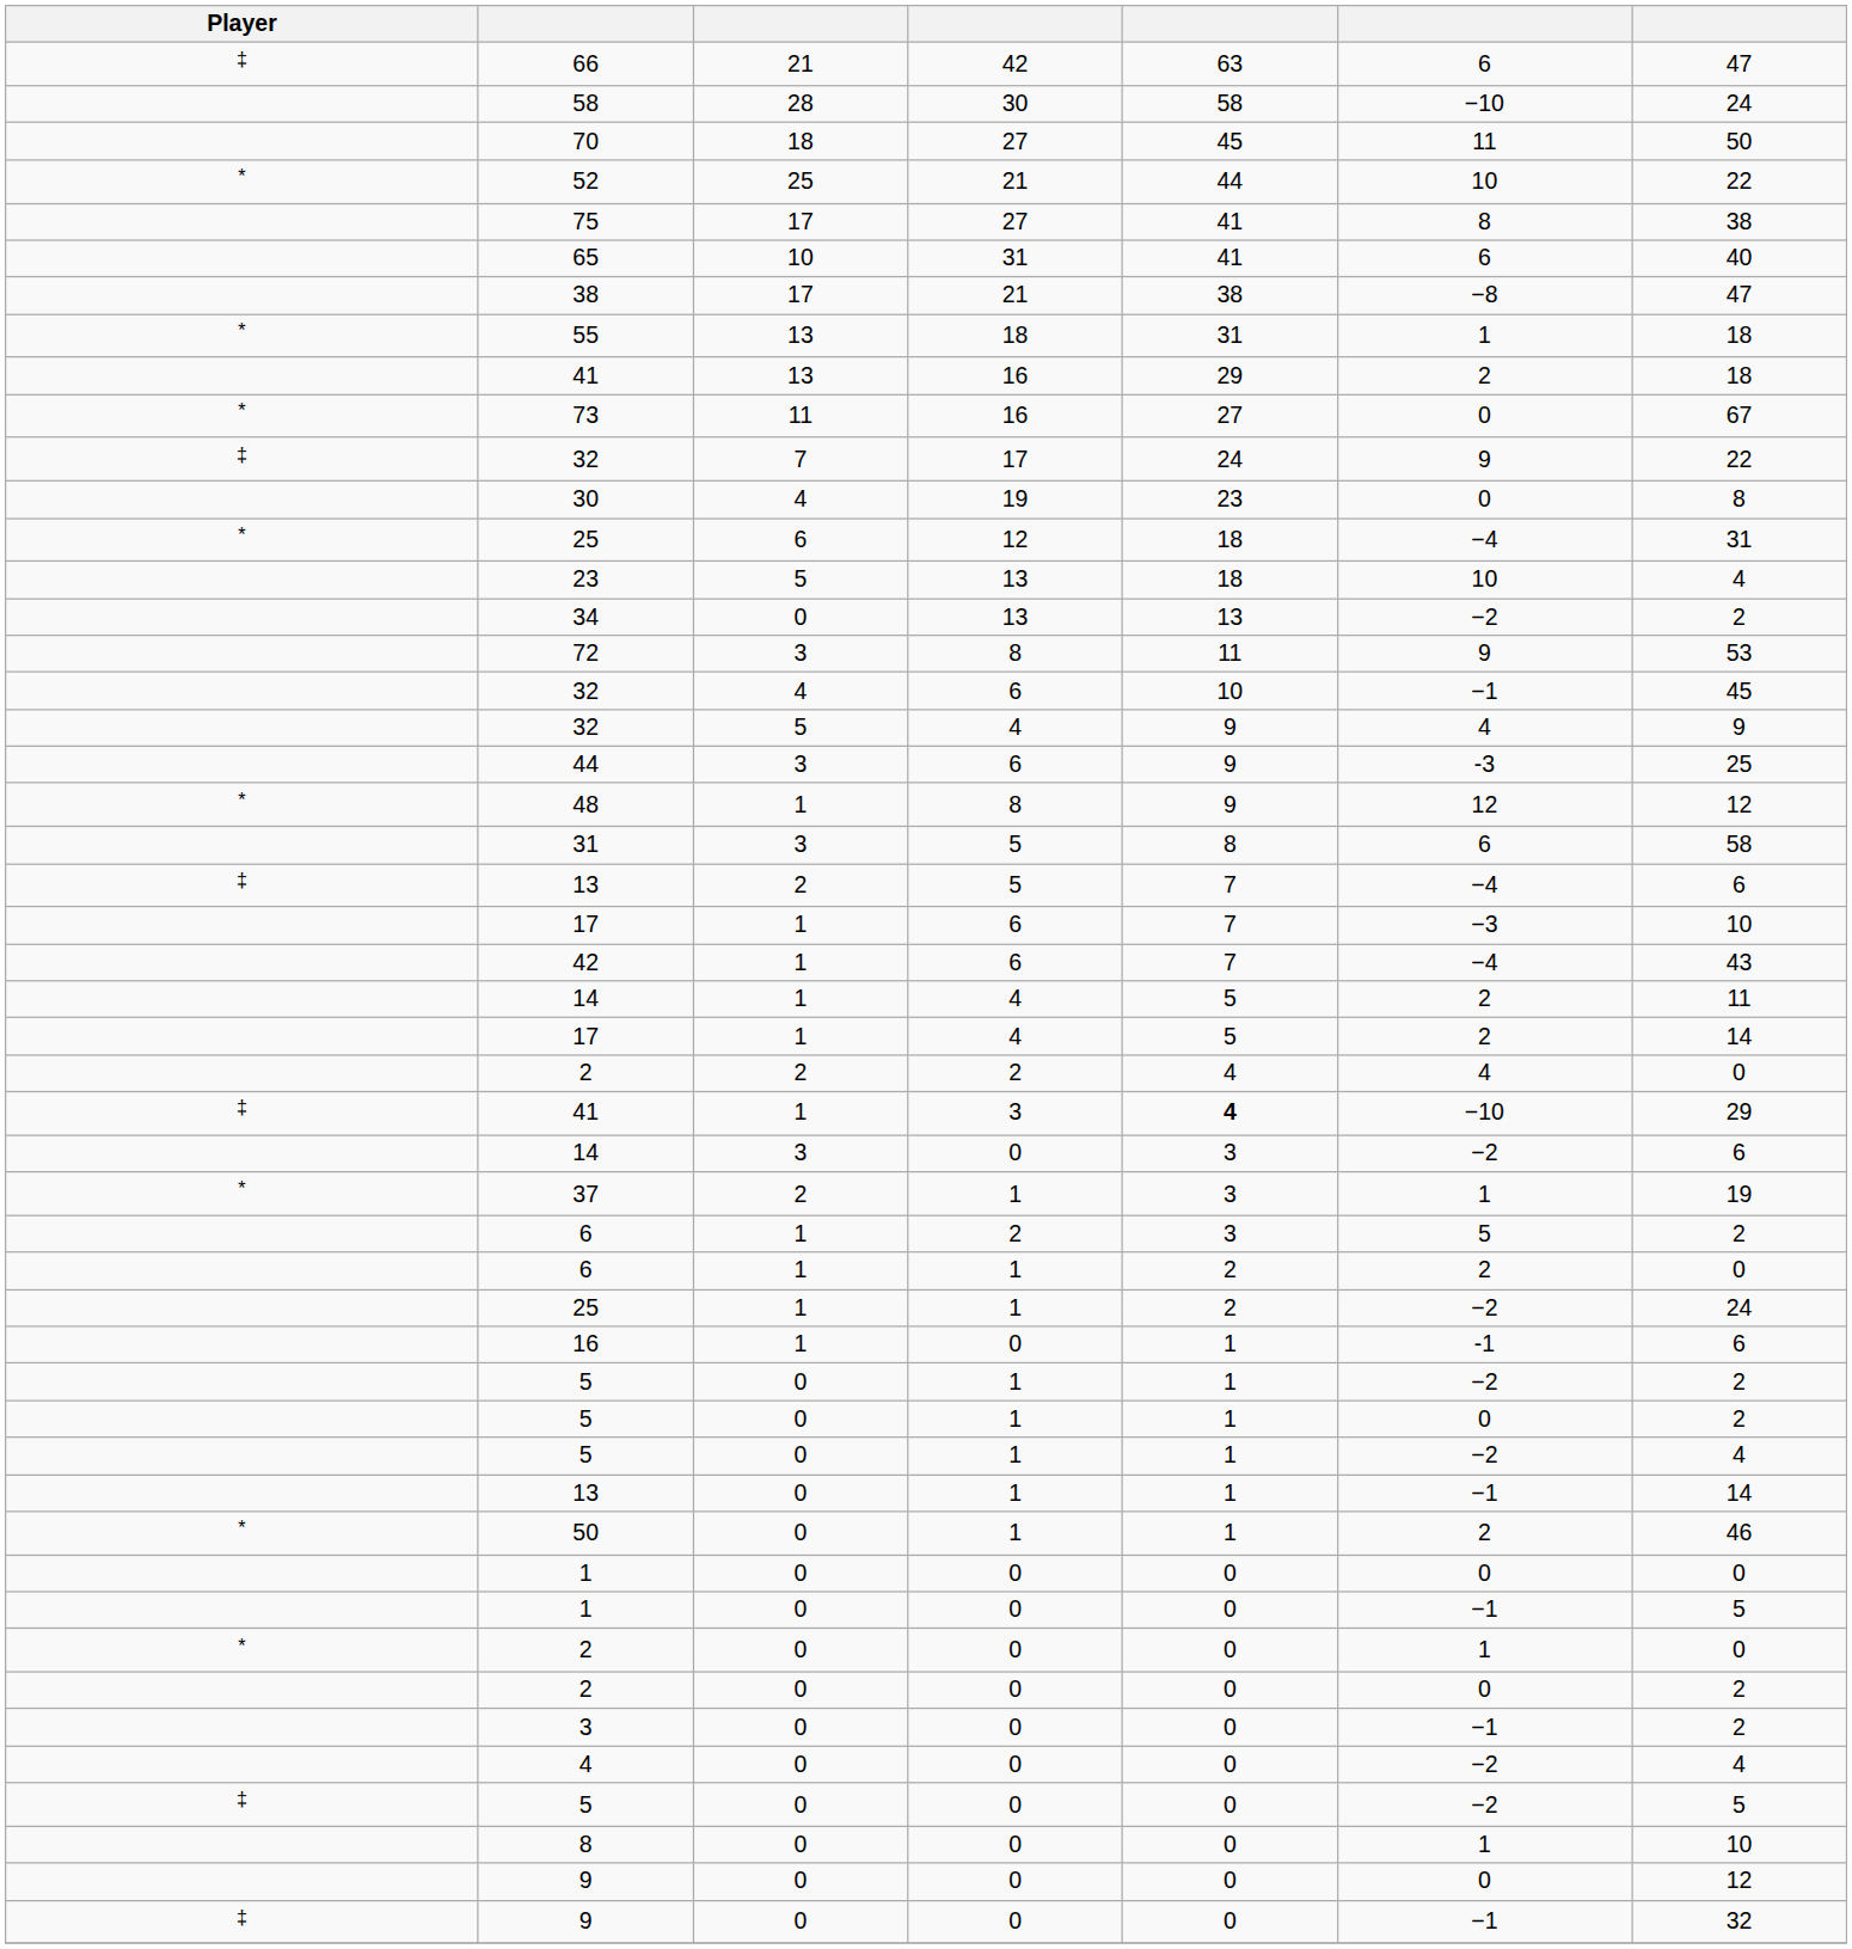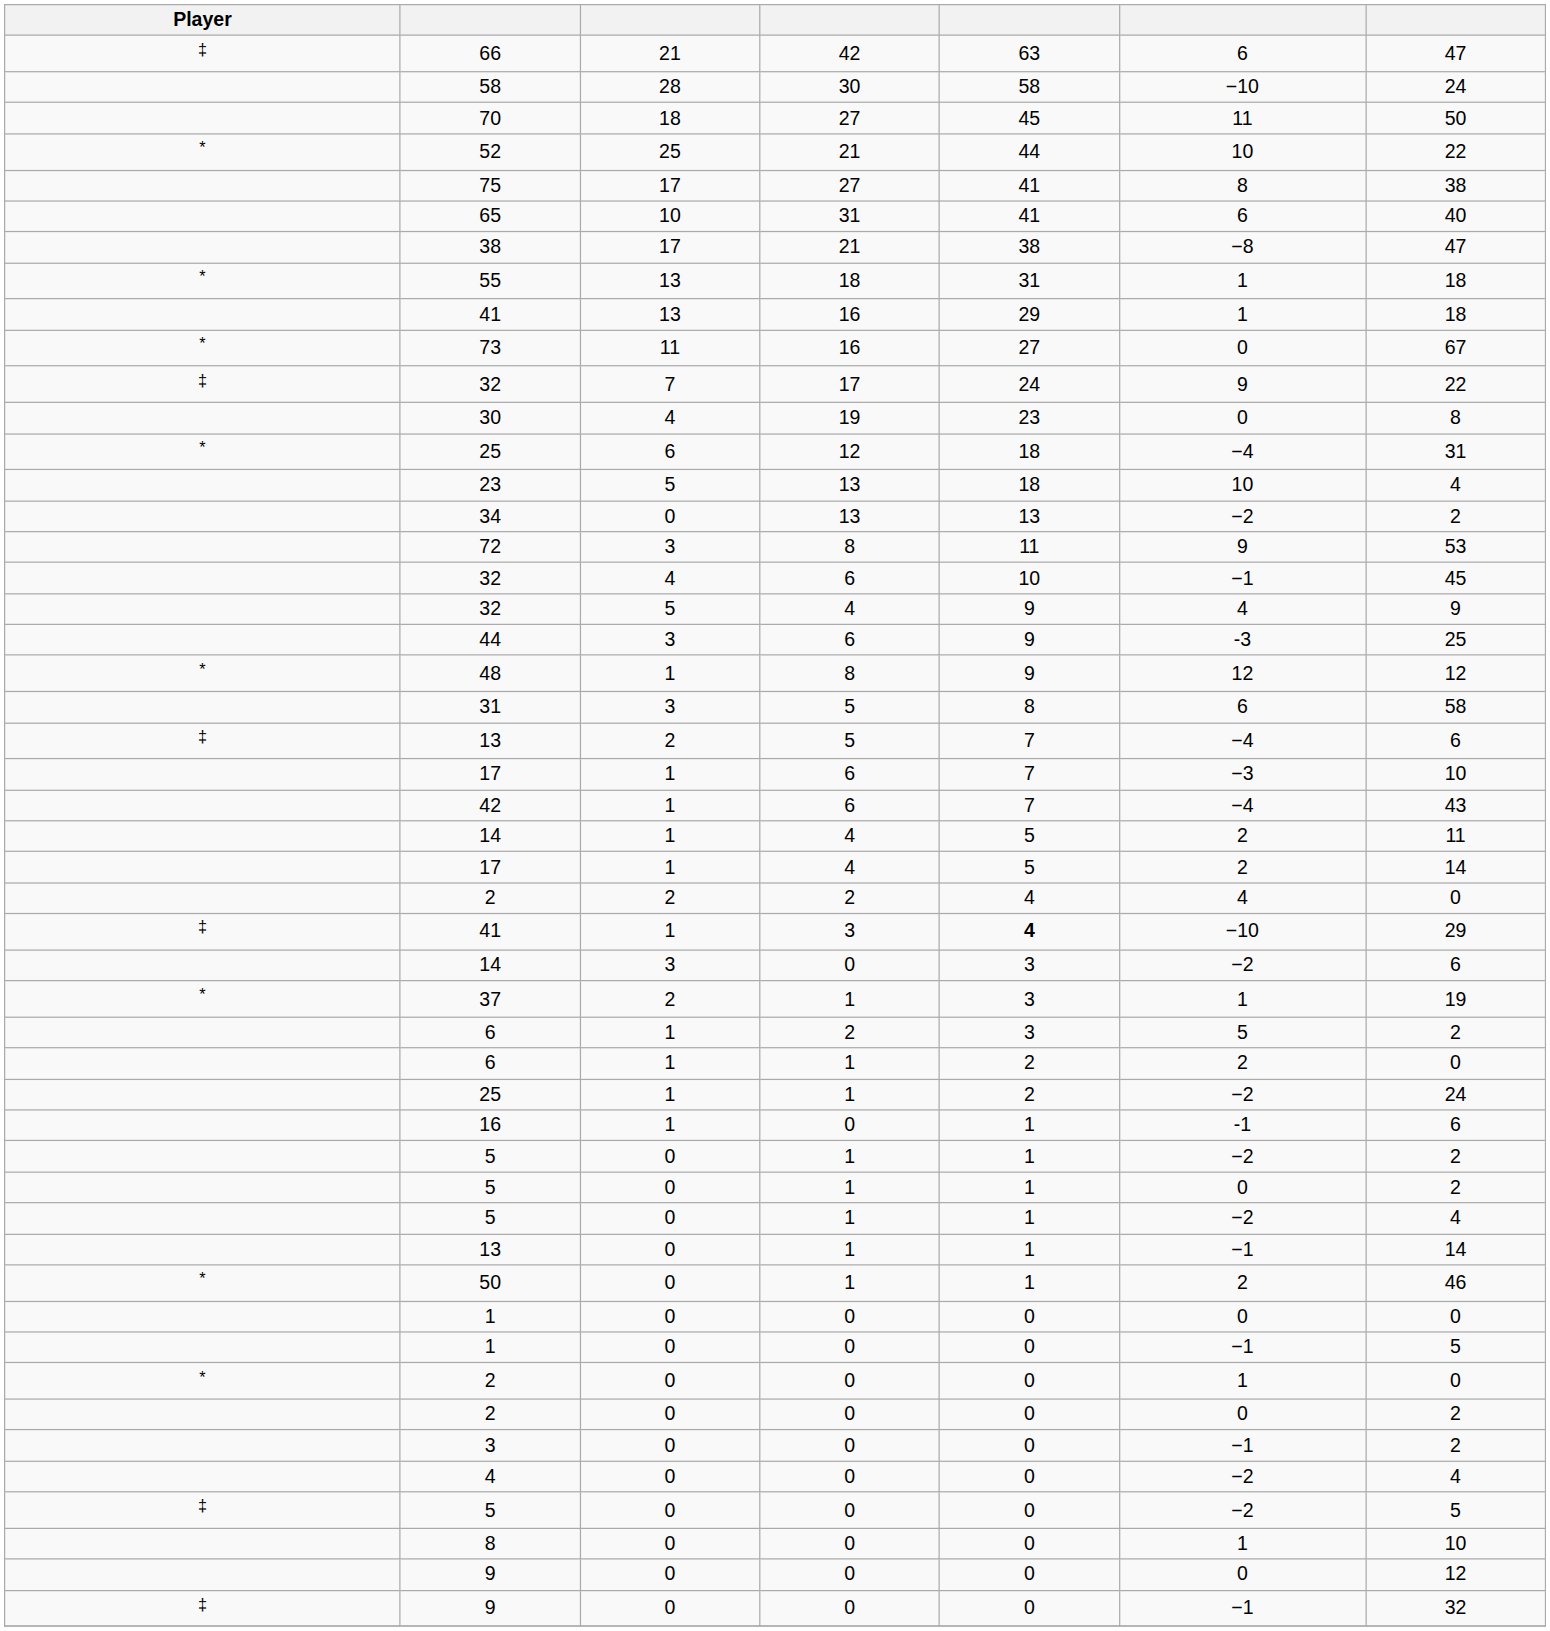 <table class="wikitable sortable" style="width:100%;">
 <tr align=center>
 <th>Player</th>
 <th></th>
 <th></th>
 <th></th>
 <th></th>
 <th data-sort-type="number"></th>
 <th></th>
 </tr>
 <tr align=center align=center>
 <td><sup>‡</sup></td>
 <td>66</td>
 <td>21</td>
 <td>42</td>
 <td>63</td>
 <td>6</td>
 <td>47</td>
 </tr>
 <tr align=center>
 <td></td>
 <td>58</td>
 <td>28</td>
 <td>30</td>
 <td>58</td>
 <td>−10</td>
 <td>24</td>
 </tr>
 <tr align=center>
 <td></td>
 <td>70</td>
 <td>18</td>
 <td>27</td>
 <td>45</td>
 <td>11</td>
 <td>50</td>
 </tr>
 <tr align=center>
 <td><sup>*</sup></td>
 <td>52</td>
 <td>25</td>
 <td>21</td>
 <td>44</td>
 <td>10</td>
 <td>22</td>
 </tr>
 <tr align=center>
 <td></td>
 <td>75</td>
 <td>17</td>
 <td>27</td>
 <td>41</td>
 <td>8</td>
 <td>38</td>
 </tr>
 <tr align=center>
 <td></td>
 <td>65</td>
 <td>10</td>
 <td>31</td>
 <td>41</td>
 <td>6</td>
 <td>40</td>
 </tr>
 <tr align=center>
 <td></td>
 <td>38</td>
 <td>17</td>
 <td>21</td>
 <td>38</td>
 <td>−8</td>
 <td>47</td>
 </tr>
 <tr align=center>
 <td><sup>*</sup></td>
 <td>55</td>
 <td>13</td>
 <td>18</td>
 <td>31</td>
 <td>1</td>
 <td>18</td>
 </tr>
 <tr align=center>
 <td></td>
 <td>41</td>
 <td>13</td>
 <td>16</td>
 <td>29</td>
-<td>2</td>
+<td>1</td>
 <td>18</td>
 </tr>
 <tr align=center>
 <td><sup>*</sup></td>
 <td>73</td>
 <td>11</td>
 <td>16</td>
 <td>27</td>
 <td>0</td>
 <td>67</td>
 </tr>
 <tr align=center>
 <td><sup>‡</sup></td>
 <td>32</td>
 <td>7</td>
 <td>17</td>
 <td>24</td>
 <td>9</td>
 <td>22</td>
 </tr>
 <tr align=center>
 <td></td>
 <td>30</td>
 <td>4</td>
 <td>19</td>
 <td>23</td>
 <td>0</td>
 <td>8</td>
 </tr>
 <tr align=center>
 <td><sup>*</sup></td>
 <td>25</td>
 <td>6</td>
 <td>12</td>
 <td>18</td>
 <td>−4</td>
 <td>31</td>
 </tr>
 <tr align=center>
 <td></td>
 <td>23</td>
 <td>5</td>
 <td>13</td>
 <td>18</td>
 <td>10</td>
 <td>4</td>
 </tr>
 <tr align=center>
 <td></td>
 <td>34</td>
 <td>0</td>
 <td>13</td>
 <td>13</td>
 <td>−2</td>
 <td>2</td>
 </tr>
 <tr align=center>
 <td></td>
 <td>72</td>
 <td>3</td>
 <td>8</td>
 <td>11</td>
 <td>9</td>
 <td>53</td>
 </tr>
 <tr align=center>
 <td></td>
 <td>32</td>
 <td>4</td>
 <td>6</td>
 <td>10</td>
 <td>−1</td>
 <td>45</td>
 </tr>
 <tr align=center>
 <td></td>
 <td>32</td>
 <td>5</td>
 <td>4</td>
 <td>9</td>
 <td>4</td>
 <td>9</td>
 </tr>
 <tr align=center>
 <td></td>
 <td>44</td>
 <td>3</td>
 <td>6</td>
 <td>9</td>
 <td>-3</td>
 <td>25</td>
 </tr>
 <tr align=center>
 <td><sup>*</sup></td>
 <td>48</td>
 <td>1</td>
 <td>8</td>
 <td>9</td>
 <td>12</td>
 <td>12</td>
 </tr>
 <tr align=center>
 <td></td>
 <td>31</td>
 <td>3</td>
 <td>5</td>
 <td>8</td>
 <td>6</td>
 <td>58</td>
 </tr>
 <tr align=center>
 <td><sup>‡</sup></td>
 <td>13</td>
 <td>2</td>
 <td>5</td>
 <td>7</td>
 <td>−4</td>
 <td>6</td>
 </tr>
 <tr align=center>
 <td></td>
 <td>17</td>
 <td>1</td>
 <td>6</td>
 <td>7</td>
 <td>−3</td>
 <td>10</td>
 </tr>
 <tr align=center>
 <td></td>
 <td>42</td>
 <td>1</td>
 <td>6</td>
 <td>7</td>
 <td>−4</td>
 <td>43</td>
 </tr>
 <tr align=center>
 <td></td>
 <td>14</td>
 <td>1</td>
 <td>4</td>
 <td>5</td>
 <td>2</td>
 <td>11</td>
 </tr>
 <tr align=center>
 <td></td>
 <td>17</td>
 <td>1</td>
 <td>4</td>
 <td>5</td>
 <td>2</td>
 <td>14</td>
 </tr>
 <tr align=center>
 <td></td>
 <td>2</td>
 <td>2</td>
 <td>2</td>
 <td>4</td>
 <td>4</td>
 <td>0</td>
 </tr>
 <tr align=center>
 <td><sup>‡</sup></td>
 <td>41</td>
 <td>1</td>
 <td>3</td>
 <td><strong>4</strong></td>
 <td>−10</td>
 <td>29</td>
 </tr>
 <tr align=center>
 <td></td>
 <td>14</td>
 <td>3</td>
 <td>0</td>
 <td>3</td>
 <td>−2</td>
 <td>6</td>
 </tr>
 <tr align=center>
 <td><sup>*</sup></td>
 <td>37</td>
 <td>2</td>
 <td>1</td>
 <td>3</td>
 <td>1</td>
 <td>19</td>
 </tr>
 <tr align=center>
 <td></td>
 <td>6</td>
 <td>1</td>
 <td>2</td>
 <td>3</td>
 <td>5</td>
 <td>2</td>
 </tr>
 <tr align=center>
 <td></td>
 <td>6</td>
 <td>1</td>
 <td>1</td>
 <td>2</td>
 <td>2</td>
 <td>0</td>
 </tr>
 <tr align=center>
 <td></td>
 <td>25</td>
 <td>1</td>
 <td>1</td>
 <td>2</td>
 <td>−2</td>
 <td>24</td>
 </tr>
 <tr align=center>
 <td></td>
 <td>16</td>
 <td>1</td>
 <td>0</td>
 <td>1</td>
 <td>-1</td>
 <td>6</td>
 </tr>
 <tr align=center>
 <td></td>
 <td>5</td>
 <td>0</td>
 <td>1</td>
 <td>1</td>
 <td>−2</td>
 <td>2</td>
 </tr>
 <tr align=center>
 <td></td>
 <td>5</td>
 <td>0</td>
 <td>1</td>
 <td>1</td>
 <td>0</td>
 <td>2</td>
 </tr>
 <tr align=center>
 <td></td>
 <td>5</td>
 <td>0</td>
 <td>1</td>
 <td>1</td>
 <td>−2</td>
 <td>4</td>
 </tr>
 <tr align=center>
 <td></td>
 <td>13</td>
 <td>0</td>
 <td>1</td>
 <td>1</td>
 <td>−1</td>
 <td>14</td>
 </tr>
 <tr align=center>
 <td><sup>*</sup></td>
 <td>50</td>
 <td>0</td>
 <td>1</td>
 <td>1</td>
 <td>2</td>
 <td>46</td>
 </tr>
 <tr align=center>
 <td></td>
 <td>1</td>
 <td>0</td>
 <td>0</td>
 <td>0</td>
 <td>0</td>
 <td>0</td>
 </tr>
 <tr align=center>
 <td></td>
 <td>1</td>
 <td>0</td>
 <td>0</td>
 <td>0</td>
 <td>−1</td>
 <td>5</td>
 </tr>
 <tr align=center>
 <td><sup>*</sup></td>
 <td>2</td>
 <td>0</td>
 <td>0</td>
 <td>0</td>
 <td>1</td>
 <td>0</td>
 </tr>
 <tr align=center>
 <td></td>
 <td>2</td>
 <td>0</td>
 <td>0</td>
 <td>0</td>
 <td>0</td>
 <td>2</td>
 </tr>
 <tr align=center>
 <td></td>
 <td>3</td>
 <td>0</td>
 <td>0</td>
 <td>0</td>
 <td>−1</td>
 <td>2</td>
 </tr>
 <tr align=center>
 <td></td>
 <td>4</td>
 <td>0</td>
 <td>0</td>
 <td>0</td>
 <td>−2</td>
 <td>4</td>
 </tr>
 <tr align=center>
 <td><sup>‡</sup></td>
 <td>5</td>
 <td>0</td>
 <td>0</td>
 <td>0</td>
 <td>−2</td>
 <td>5</td>
 </tr>
 <tr align=center>
 <td></td>
 <td>8</td>
 <td>0</td>
 <td>0</td>
 <td>0</td>
 <td>1</td>
 <td>10</td>
 </tr>
 <tr align=center>
 <td></td>
 <td>9</td>
 <td>0</td>
 <td>0</td>
 <td>0</td>
 <td>0</td>
 <td>12</td>
 </tr>
 <tr align=center>
 <td><sup>‡</sup></td>
 <td>9</td>
 <td>0</td>
 <td>0</td>
 <td>0</td>
 <td>−1</td>
 <td>32</td>
 </tr>
 <tr align=center>
 </tr>
 </table>
